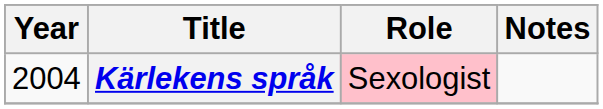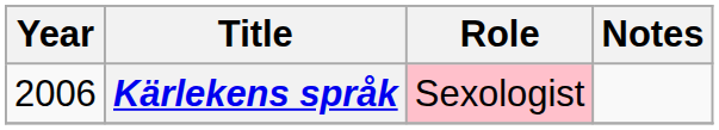 <table class="wikitable sortable plainrowheaders">
 <tr>
 <th scope="col">Year</th>
 <th scope="col">Title</th>
 <th scope="col">Role</th>
 <th scope="col" class="unsortable">Notes</th>
 </tr>
 <tr>
-<td style="text-align:center;">2004</td>
+<td style="text-align:center;">2006</td>
 <th scope="row"><em><a href='#'>Kärlekens språk</a></em></th>
 <td style="background: pink;">Sexologist</td>
 <td></td>
 </tr>
 <tr>
 </tr>
 </table>
